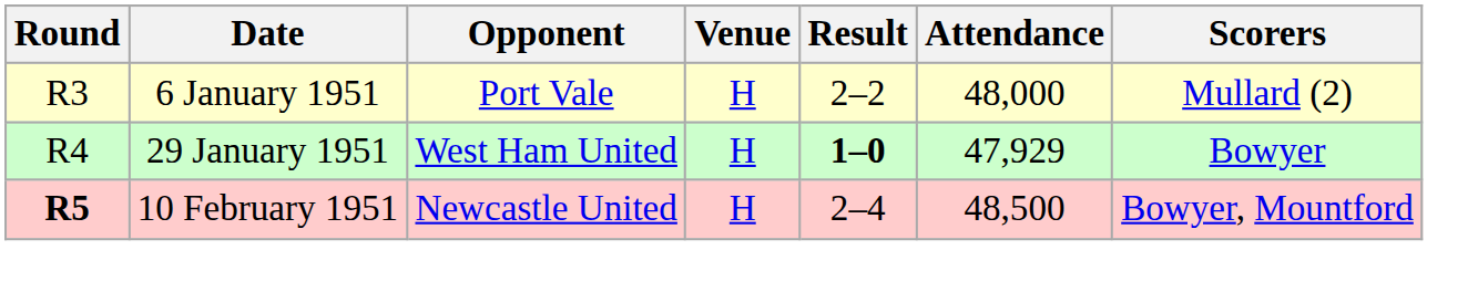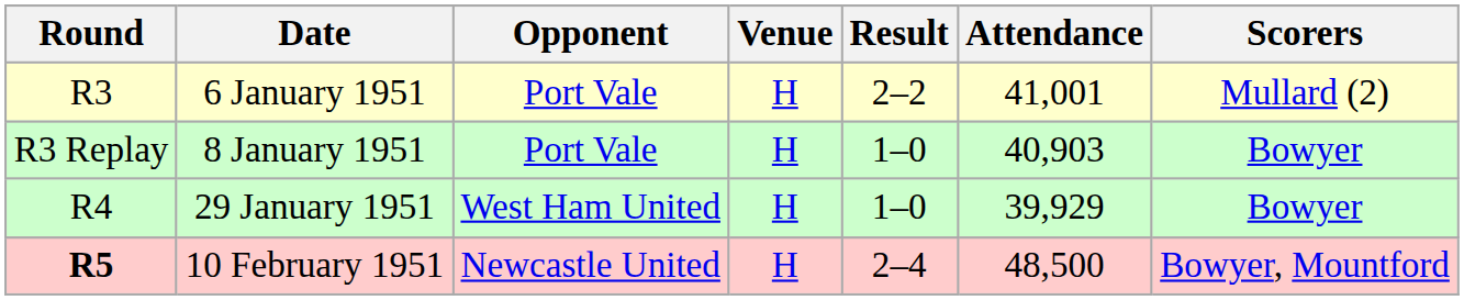 <table class="wikitable" style="font-size:100%; text-align:center">
 <tr>
 <th>Round</th>
 <th>Date</th>
 <th>Opponent</th>
 <th>Venue</th>
 <th>Result</th>
 <th>Attendance</th>
 <th>Scorers</th>
 </tr>
 <tr style="background-color: #FFFFCC;">
 <td>R3</td>
 <td>6 January 1951</td>
 <td><a href='#'>Port Vale</a></td>
 <td><a href='#'>H</a></td>
 <td>2–2</td>
-<td>48,000</td>
+<td>41,001</td>
 <td><a href='#'>Mullard</a> (2)</td>
+</tr>
+<tr style="background-color: #CCFFCC;">
+<td>R3 Replay</td>
+<td>8 January 1951</td>
+<td><a href='#'>Port Vale</a></td>
+<td><a href='#'>H</a></td>
+<td>1–0</td>
+<td>40,903</td>
+<td><a href='#'>Bowyer</a></td>
 </tr>
 <tr style="background-color: #CCFFCC;">
 <td>R4</td>
 <td>29 January 1951</td>
 <td><a href='#'>West Ham United</a></td>
 <td><a href='#'>H</a></td>
-<td><strong>1–0</strong></td>
-<td>47,929</td>
+<td>1–0</td>
+<td>39,929</td>
 <td><a href='#'>Bowyer</a></td>
 </tr>
 <tr style="background-color: #FFCCCC;">
 <td><strong>R5</strong></td>
 <td>10 February 1951</td>
 <td><a href='#'>Newcastle United</a></td>
 <td><a href='#'>H</a></td>
 <td>2–4</td>
 <td>48,500</td>
 <td><a href='#'>Bowyer</a>, <a href='#'>Mountford</a></td>
 </tr>
 </table>
